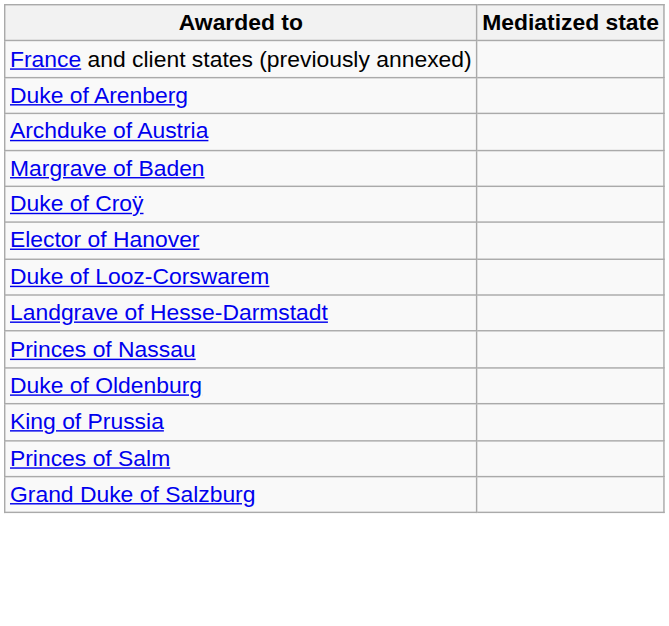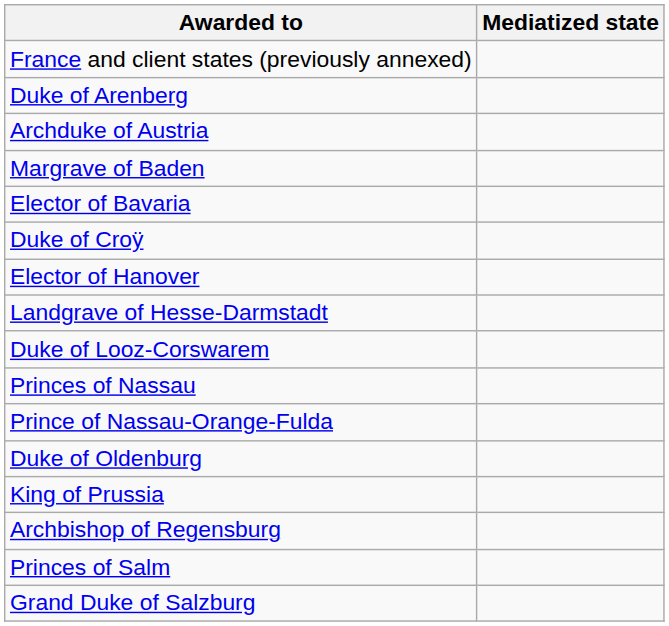 <table class="wikitable">
 <tr>
 <th>Awarded to</th>
 <th>Mediatized state</th>
 </tr>
 <tr>
 <td><a href='#'>France</a> and client states (previously annexed)</td>
 <td></td>
 </tr>
 <tr>
 <td><a href='#'>Duke of Arenberg</a></td>
 <td></td>
 </tr>
 <tr>
 <td><a href='#'>Archduke of Austria</a></td>
 <td></td>
 </tr>
 <tr>
 <td><a href='#'>Margrave of Baden</a></td>
 <td></td>
 </tr>
 <tr>
+<td><a href='#'>Elector of Bavaria</a></td>
+<td></td>
+</tr>
+<tr>
 <td><a href='#'>Duke of Croÿ</a></td>
 <td></td>
 </tr>
 <tr>
 <td><a href='#'>Elector of Hanover</a></td>
 <td></td>
 </tr>
 <tr>
+<td><a href='#'>Landgrave of Hesse-Darmstadt</a></td>
+<td></td>
+</tr>
+<tr>
 <td><a href='#'>Duke of Looz-Corswarem</a></td>
 <td></td>
 </tr>
 <tr>
-<td><a href='#'>Landgrave of Hesse-Darmstadt</a></td>
+<td><a href='#'>Princes of Nassau</a></td>
 <td></td>
 </tr>
 <tr>
-<td><a href='#'>Princes of Nassau</a></td>
+<td><a href='#'>Prince of Nassau-Orange-Fulda</a></td>
 <td></td>
 </tr>
 <tr>
 <td><a href='#'>Duke of Oldenburg</a></td>
 <td></td>
 </tr>
 <tr>
 <td><a href='#'>King of Prussia</a></td>
 <td></td>
 </tr>
 <tr>
+<td><a href='#'>Archbishop of Regensburg</a></td>
+<td></td>
+</tr>
+<tr>
 <td><a href='#'>Princes of Salm</a></td>
 <td></td>
 </tr>
 <tr>
 <td><a href='#'>Grand Duke of Salzburg</a></td>
 <td></td>
 </tr>
 </table>
